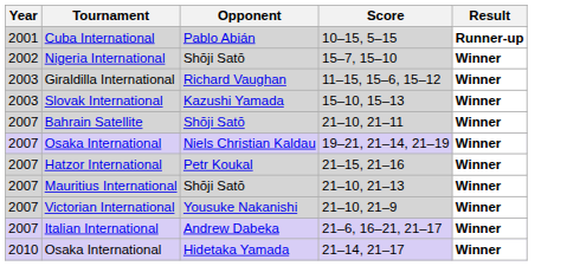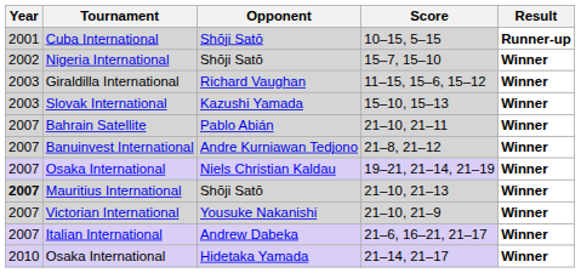 <table class="sortable wikitable" style="font-size: 90%;">
 <tr>
 <th>Year</th>
 <th>Tournament</th>
 <th>Opponent</th>
 <th>Score</th>
 <th>Result</th>
 </tr>
 <tr style="background:#D5D5D5">
 <td align="center">2001</td>
 <td align="left"><a href='#'>Cuba International</a></td>
-<td align="left"> <a href='#'>Pablo Abián</a></td>
+<td align="left"> <a href='#'>Shōji Satō</a></td>
 <td align="left">10–15, 5–15</td>
 <td style="text-align:left; background:white"> <strong>Runner-up</strong></td>
 </tr>
 <tr style="background:#D5D5D5">
 <td align="center">2002</td>
 <td align="left"><a href='#'>Nigeria International</a></td>
 <td align="left"> Shōji Satō</td>
 <td align="left">15–7, 15–10</td>
 <td style="text-align:left; background:white"> <strong>Winner</strong></td>
 </tr>
 <tr style="background:#D5D5D5">
 <td align="center">2003</td>
 <td align="left">Giraldilla International</td>
 <td align="left"> <a href='#'>Richard Vaughan</a></td>
 <td align="left">11–15, 15–6, 15–12</td>
 <td style="text-align:left; background:white"> <strong>Winner</strong></td>
 </tr>
 <tr style="background:#D5D5D5">
 <td align="center">2003</td>
 <td align="left"><a href='#'>Slovak International</a></td>
 <td align="left"> <a href='#'>Kazushi Yamada</a></td>
 <td align="left">15–10, 15–13</td>
 <td style="text-align:left; background:white"> <strong>Winner</strong></td>
 </tr>
 <tr style="background:#D5D5D5">
 <td align="center">2007</td>
 <td align="left"><a href='#'>Bahrain Satellite</a></td>
-<td align="left"> <a href='#'>Shōji Satō</a></td>
+<td align="left"> <a href='#'>Pablo Abián</a></td>
 <td align="left">21–10, 21–11</td>
+<td style="text-align:left; background:white"> <strong>Winner</strong></td>
+</tr>
+<tr style="background:#D5D5D5">
+<td align="center">2007</td>
+<td align="left"><a href='#'>Banuinvest International</a></td>
+<td align="left"> <a href='#'>Andre Kurniawan Tedjono</a></td>
+<td align="left">21–8, 21–12</td>
 <td style="text-align:left; background:white"> <strong>Winner</strong></td>
 </tr>
 <tr style="background:#D8CEF6">
 <td align="center">2007</td>
 <td align="left"><a href='#'>Osaka International</a></td>
 <td align="left"> <a href='#'>Niels Christian Kaldau</a></td>
 <td align="left">19–21, 21–14, 21–19</td>
 <td style="text-align:left; background:white"> <strong>Winner</strong></td>
 </tr>
 <tr style="background:#D5D5D5">
-<td align="center">2007</td>
-<td align="left"><a href='#'>Hatzor International</a></td>
-<td align="left"> <a href='#'>Petr Koukal</a></td>
-<td align="left">21–15, 21–16</td>
-<td style="text-align:left; background:white"> <strong>Winner</strong></td>
-</tr>
-<tr style="background:#D5D5D5">
-<td align="center">2007</td>
+<td align="center"><strong>2007</strong></td>
 <td align="left"><a href='#'>Mauritius International</a></td>
 <td align="left"> Shōji Satō</td>
 <td align="left">21–10, 21–13</td>
 <td style="text-align:left; background:white"> <strong>Winner</strong></td>
 </tr>
 <tr style="background:#D5D5D5">
 <td align="center">2007</td>
 <td align="left"><a href='#'>Victorian International</a></td>
 <td align="left"> <a href='#'>Yousuke Nakanishi</a></td>
 <td align="left">21–10, 21–9</td>
 <td style="text-align:left; background:white"> <strong>Winner</strong></td>
 </tr>
 <tr style="background:#D8CEF6">
 <td align="center">2007</td>
 <td align="left"><a href='#'>Italian International</a></td>
 <td align="left"> <a href='#'>Andrew Dabeka</a></td>
 <td align="left">21–6, 16–21, 21–17</td>
 <td style="text-align:left; background:white"> <strong>Winner</strong></td>
 </tr>
 <tr style="background:#D8CEF6">
 <td align="center">2010</td>
 <td align="left">Osaka International</td>
 <td align="left"> <a href='#'>Hidetaka Yamada</a></td>
 <td align="left">21–14, 21–17</td>
 <td style="text-align:left; background:white"> <strong>Winner</strong></td>
 </tr>
 </table>
